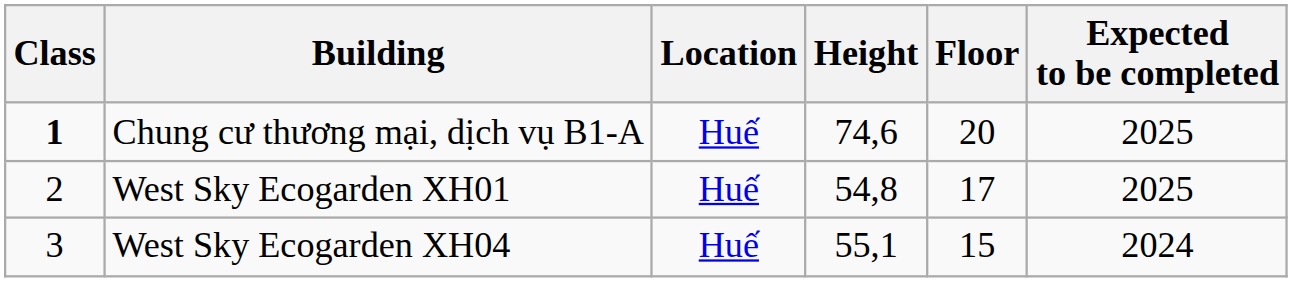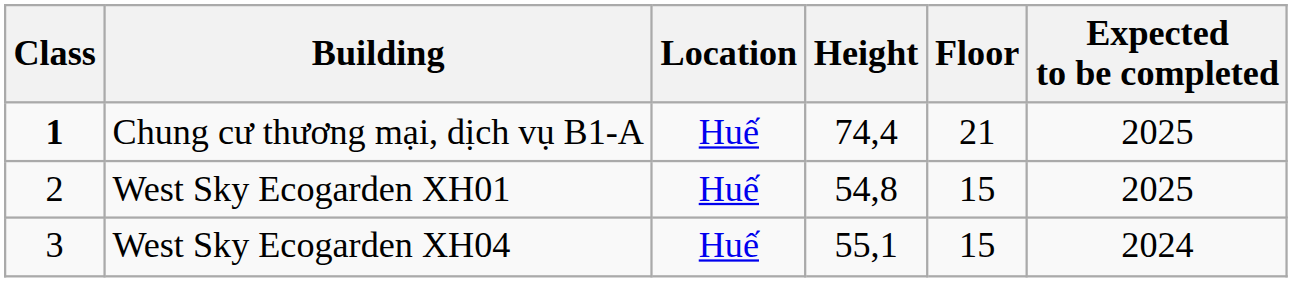 <table class="wikitable sortable" style="text-align:center">
 <tr>
 <th>Class</th>
 <th>Building</th>
 <th>Location</th>
 <th>Height</th>
 <th>Floor</th>
 <th>Expected<br>to be completed</th>
 </tr>
 <tr>
 <td><strong>1</strong></td>
 <td align="left">Chung cư thương mại, dịch vụ B1-A</td>
 <td><a href='#'>Huế</a></td>
-<td>74,6</td>
-<td>20</td>
+<td>74,4</td>
+<td>21</td>
 <td>2025</td>
 </tr>
 <tr>
 <td>2</td>
 <td align="left">West Sky Ecogarden XH01</td>
 <td><a href='#'>Huế</a></td>
 <td>54,8</td>
-<td>17</td>
+<td>15</td>
 <td>2025</td>
 </tr>
 <tr>
 <td>3</td>
 <td align="left">West Sky Ecogarden XH04</td>
 <td><a href='#'>Huế</a></td>
 <td>55,1</td>
 <td>15</td>
 <td>2024</td>
 </tr>
 </table>
